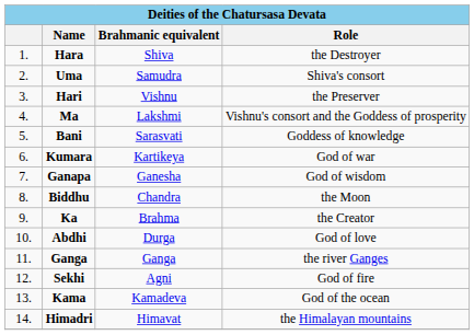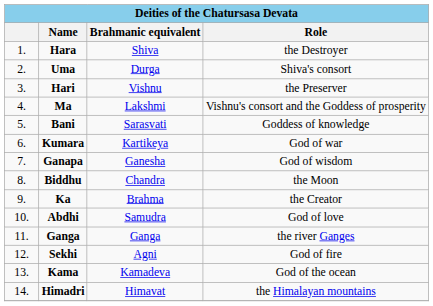 <table class="wikitable">
 <tr>
 <td colspan="10" align=center style="background-color:skyblue"><strong>Deities of the Chatursasa Devata</strong></td>
 </tr>
 <tr>
 <th style="width: 40px;"></th>
 <th>Name</th>
 <th>Brahmanic equivalent</th>
 <th>Role</th>
 </tr>
 <tr>
 <td align=center>1.</td>
 <td rowspan=1 align=center><strong>Hara</strong></td>
 <td rowspan=1 align=center><a href='#'>Shiva</a></td>
 <td rowspan=1 align=center>the Destroyer</td>
 </tr>
 <tr>
 <td align=center>2.</td>
 <td rowspan=1 align=center><strong>Uma</strong></td>
-<td rowspan=1 align=center><a href='#'>Samudra</a></td>
+<td rowspan=1 align=center><a href='#'>Durga</a></td>
 <td rowspan=1 align=center>Shiva's consort</td>
 </tr>
 <tr>
 <td align=center>3.</td>
 <td rowspan=1 align=center><strong>Hari</strong></td>
 <td rowspan=1 align=center><a href='#'>Vishnu</a></td>
 <td rowspan=1 align=center>the Preserver</td>
 </tr>
 <tr>
 <td align=center>4.</td>
 <td rowspan=1 align=center><strong>Ma</strong></td>
 <td rowspan=1 align=center><a href='#'>Lakshmi</a></td>
 <td rowspan=1 align=center>Vishnu's consort and the Goddess of prosperity</td>
 </tr>
 <tr>
 <td align=center>5.</td>
 <td rowspan=1 align=center><strong>Bani</strong></td>
 <td rowspan=1 align=center><a href='#'>Sarasvati</a></td>
 <td rowspan=1 align=center>Goddess of knowledge</td>
 </tr>
 <tr>
 <td align=center>6.</td>
 <td rowspan=1 align=center><strong>Kumara</strong></td>
 <td rowspan=1 align=center><a href='#'>Kartikeya</a></td>
 <td rowspan=1 align=center>God of war</td>
 </tr>
 <tr>
 <td align=center>7.</td>
 <td rowspan=1 align=center><strong>Ganapa</strong></td>
 <td rowspan=1 align=center><a href='#'>Ganesha</a></td>
 <td rowspan=1 align=center>God of wisdom</td>
 </tr>
 <tr>
 <td align=center>8.</td>
 <td rowspan=1 align=center><strong>Biddhu</strong></td>
 <td rowspan=1 align=center><a href='#'>Chandra</a></td>
 <td rowspan=1 align=center>the Moon</td>
 </tr>
 <tr>
 <td align=center>9.</td>
 <td rowspan=1 align=center><strong>Ka</strong></td>
 <td rowspan=1 align=center><a href='#'>Brahma</a></td>
 <td rowspan=1 align=center>the Creator</td>
 </tr>
 <tr>
 <td align=center>10.</td>
 <td rowspan=1 align=center><strong>Abdhi</strong></td>
-<td rowspan=1 align=center><a href='#'>Durga</a></td>
+<td rowspan=1 align=center><a href='#'>Samudra</a></td>
 <td rowspan=1 align=center>God of love</td>
 </tr>
 <tr>
 <td align=center>11.</td>
 <td rowspan=1 align=center><strong>Ganga</strong></td>
 <td rowspan=1 align=center><a href='#'>Ganga</a></td>
 <td rowspan=1 align=center>the river <a href='#'>Ganges</a></td>
 </tr>
 <tr>
 <td align=center>12.</td>
 <td rowspan=1 align=center><strong>Sekhi</strong></td>
 <td rowspan=1 align=center><a href='#'>Agni</a></td>
 <td rowspan=1 align=center>God of fire</td>
 </tr>
 <tr>
 <td align=center>13.</td>
 <td rowspan=1 align=center><strong>Kama</strong></td>
 <td rowspan=1 align=center><a href='#'>Kamadeva</a></td>
 <td rowspan=1 align=center>God of the ocean</td>
 </tr>
 <tr>
 <td align=center>14.</td>
 <td rowspan=1 align=center><strong>Himadri</strong></td>
 <td rowspan=1 align=center><a href='#'>Himavat</a></td>
 <td rowspan=1 align=center>the <a href='#'>Himalayan mountains</a></td>
 </tr>
 <tr>
 </tr>
 </table>
